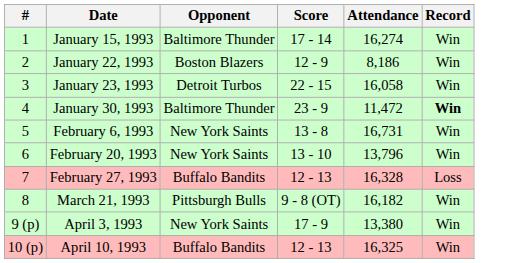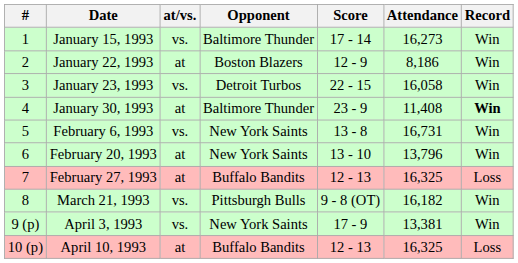 <table class="wikitable" style="text-align:center">
 <tr>
 <th>#</th>
 <th>Date</th>
+<th>at/vs.</th>
 <th>Opponent</th>
 <th>Score</th>
 <th>Attendance</th>
 <th>Record</th>
 </tr>
 <tr bgcolor="ccffcc">
 <td>1</td>
 <td>January 15, 1993</td>
+<td>vs.</td>
 <td>Baltimore Thunder</td>
 <td>17 - 14</td>
-<td>16,274</td>
+<td>16,273</td>
 <td>Win</td>
 </tr>
 <tr bgcolor="ccffcc">
 <td>2</td>
 <td>January 22, 1993</td>
+<td>at</td>
 <td>Boston Blazers</td>
 <td>12 - 9</td>
 <td>8,186</td>
 <td>Win</td>
 </tr>
 <tr bgcolor="ccffcc">
 <td>3</td>
 <td>January 23, 1993</td>
+<td>vs.</td>
 <td>Detroit Turbos</td>
 <td>22 - 15</td>
 <td>16,058</td>
 <td>Win</td>
 </tr>
 <tr bgcolor="ccffcc">
 <td>4</td>
 <td>January 30, 1993</td>
+<td>at</td>
 <td>Baltimore Thunder</td>
 <td>23 - 9</td>
-<td>11,472</td>
+<td>11,408</td>
 <td><strong>Win</strong></td>
 </tr>
 <tr bgcolor="ccffcc">
 <td>5</td>
 <td>February 6, 1993</td>
+<td>vs.</td>
 <td>New York Saints</td>
 <td>13 - 8</td>
 <td>16,731</td>
 <td>Win</td>
 </tr>
 <tr bgcolor="ccffcc">
 <td>6</td>
 <td>February 20, 1993</td>
+<td>at</td>
 <td>New York Saints</td>
 <td>13 - 10</td>
 <td>13,796</td>
 <td>Win</td>
 </tr>
 <tr bgcolor="ffbbbb">
 <td>7</td>
 <td>February 27, 1993</td>
+<td>at</td>
 <td>Buffalo Bandits</td>
 <td>12 - 13</td>
-<td>16,328</td>
+<td>16,325</td>
 <td>Loss</td>
 </tr>
 <tr bgcolor="ccffcc">
 <td>8</td>
 <td>March 21, 1993</td>
+<td>vs.</td>
 <td>Pittsburgh Bulls</td>
 <td>9 - 8 (OT)</td>
 <td>16,182</td>
 <td>Win</td>
 </tr>
 <tr bgcolor="ccffcc">
 <td>9 (p)</td>
 <td>April 3, 1993</td>
+<td>vs.</td>
 <td>New York Saints</td>
 <td>17 - 9</td>
-<td>13,380</td>
+<td>13,381</td>
 <td>Win</td>
 </tr>
 <tr bgcolor="ffbbbb">
 <td>10 (p)</td>
 <td>April 10, 1993</td>
+<td>at</td>
 <td>Buffalo Bandits</td>
 <td>12 - 13</td>
 <td>16,325</td>
-<td>Win</td>
+<td>Loss</td>
 </tr>
 </table>
